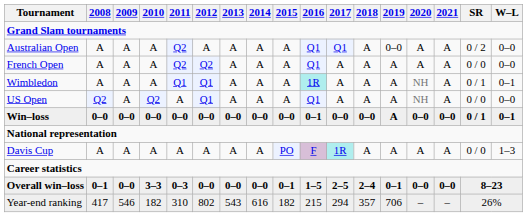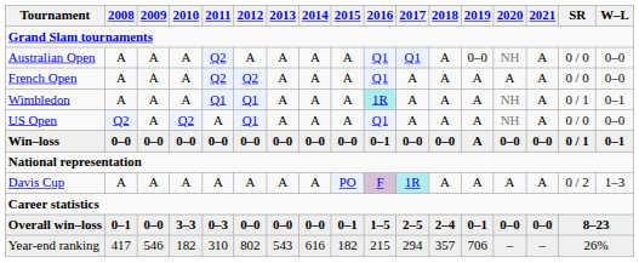 <table class=wikitable style=text-align:center;>
 <tr>
 <th>Tournament</th>
 <th><a href='#'>2008</a></th>
 <th><a href='#'>2009</a></th>
 <th><a href='#'>2010</a></th>
 <th><a href='#'>2011</a></th>
 <th><a href='#'>2012</a></th>
 <th><a href='#'>2013</a></th>
 <th><a href='#'>2014</a></th>
 <th><a href='#'>2015</a></th>
 <th><a href='#'>2016</a></th>
 <th><a href='#'>2017</a></th>
 <th><a href='#'>2018</a></th>
 <th><a href='#'>2019</a></th>
 <th><a href='#'>2020</a></th>
 <th><a href='#'>2021</a></th>
 <th width=38>SR</th>
 <th width=38>W–L</th>
 </tr>
 <tr>
 <td colspan=20 align=left><a href='#'><strong>Grand Slam tournaments</strong></a></td>
 </tr>
 <tr>
 <td style=text-align:left><a href='#'>Australian Open</a></td>
 <td>A</td>
 <td>A</td>
 <td>A</td>
 <td bgcolor=ecf2ff><a href='#'>Q2</a></td>
 <td>A</td>
 <td>A</td>
 <td>A</td>
 <td>A</td>
 <td bgcolor=ecf2ff><a href='#'>Q1</a></td>
 <td bgcolor=ecf2ff><a href='#'>Q1</a></td>
 <td>A</td>
 <td>0–0</td>
+<td style=color:#767676>NH</td>
 <td>A</td>
-<td>A</td>
-<td>0 / 2</td>
+<td>0 / 0</td>
 <td>0–0</td>
 </tr>
 <tr>
 <td style=text-align:left><a href='#'>French Open</a></td>
 <td>A</td>
 <td>A</td>
 <td>A</td>
 <td bgcolor=ecf2ff><a href='#'>Q2</a></td>
 <td bgcolor=ecf2ff><a href='#'>Q2</a></td>
 <td>A</td>
 <td>A</td>
 <td>A</td>
 <td bgcolor=ecf2ff><a href='#'>Q1</a></td>
 <td>A</td>
 <td>A</td>
 <td>A</td>
 <td>A</td>
 <td>A</td>
 <td>0 / 0</td>
 <td>0–0</td>
 </tr>
 <tr>
 <td align=left><a href='#'>Wimbledon</a></td>
 <td>A</td>
 <td>A</td>
 <td>A</td>
 <td bgcolor=ecf2ff><a href='#'>Q1</a></td>
 <td bgcolor=ecf2ff><a href='#'>Q1</a></td>
 <td>A</td>
 <td>A</td>
 <td>A</td>
 <td bgcolor=afeeee><a href='#'>1R</a></td>
 <td>A</td>
 <td>A</td>
 <td>A</td>
 <td style=color:#767676>NH</td>
 <td>A</td>
 <td>0 / 1</td>
 <td>0–1</td>
 </tr>
 <tr>
 <td style=text-align:left><a href='#'>US Open</a></td>
 <td bgcolor=ecf2ff><a href='#'>Q2</a></td>
 <td>A</td>
 <td bgcolor=ecf2ff><a href='#'>Q2</a></td>
 <td>A</td>
 <td bgcolor=ecf2ff><a href='#'>Q1</a></td>
 <td>A</td>
 <td>A</td>
 <td>A</td>
 <td bgcolor=ecf2ff><a href='#'>Q1</a></td>
 <td>A</td>
 <td>A</td>
 <td>A</td>
 <td style=color:#767676>NH</td>
 <td>A</td>
 <td>0 / 0</td>
 <td>0–0</td>
 </tr>
 <tr style="font-weight:bold; background:#efefef;">
 <td style=text-align:left>Win–loss</td>
 <td>0–0</td>
 <td>0–0</td>
 <td>0–0</td>
 <td>0–0</td>
 <td>0–0</td>
 <td>0–0</td>
 <td>0–0</td>
 <td>0–0</td>
 <td>0–1</td>
 <td>0–0</td>
 <td>0–0</td>
 <td>A</td>
 <td>0–0</td>
 <td>0–0</td>
 <td>0 / 1</td>
 <td>0–1</td>
 </tr>
 <tr>
 <td colspan=20 align=left><strong>National representation</strong></td>
 </tr>
 <tr>
 <td align=left><a href='#'>Davis Cup</a></td>
 <td>A</td>
 <td>A</td>
 <td>A</td>
 <td>A</td>
 <td>A</td>
 <td>A</td>
 <td>A</td>
 <td bgcolor=ecf2ff><a href='#'>PO</a></td>
 <td bgcolor=thistle><a href='#'>F</a></td>
 <td bgcolor=afeeee><a href='#'>1R</a></td>
 <td>A</td>
 <td>A</td>
 <td>A</td>
 <td>A</td>
-<td>0 / 0</td>
+<td>0 / 2</td>
 <td>1–3</td>
 </tr>
 <tr>
 <td style=text-align:left colspan="20"><strong>Career statistics</strong></td>
 </tr>
 <tr style="font-weight:bold; background:#efefef;">
 <td style=text-align:left>Overall win–loss</td>
 <td>0–1</td>
 <td>0–0</td>
 <td>3–3</td>
 <td>0–3</td>
 <td>0–0</td>
 <td>0–0</td>
 <td>0–0</td>
 <td>0–1</td>
 <td>1–5</td>
 <td>2–5</td>
 <td>2–4</td>
 <td>0–1</td>
 <td>0–0</td>
 <td>0–0</td>
 <td colspan=2>8–23</td>
 </tr>
 <tr bgcolor=efefef>
 <td align=left>Year-end ranking</td>
 <td>417</td>
 <td>546</td>
 <td>182</td>
 <td>310</td>
 <td>802</td>
 <td>543</td>
 <td>616</td>
 <td>182</td>
 <td>215</td>
 <td>294</td>
 <td>357</td>
 <td>706</td>
 <td>–</td>
 <td>–</td>
 <td colspan=2>26%</td>
 </tr>
 </table>
